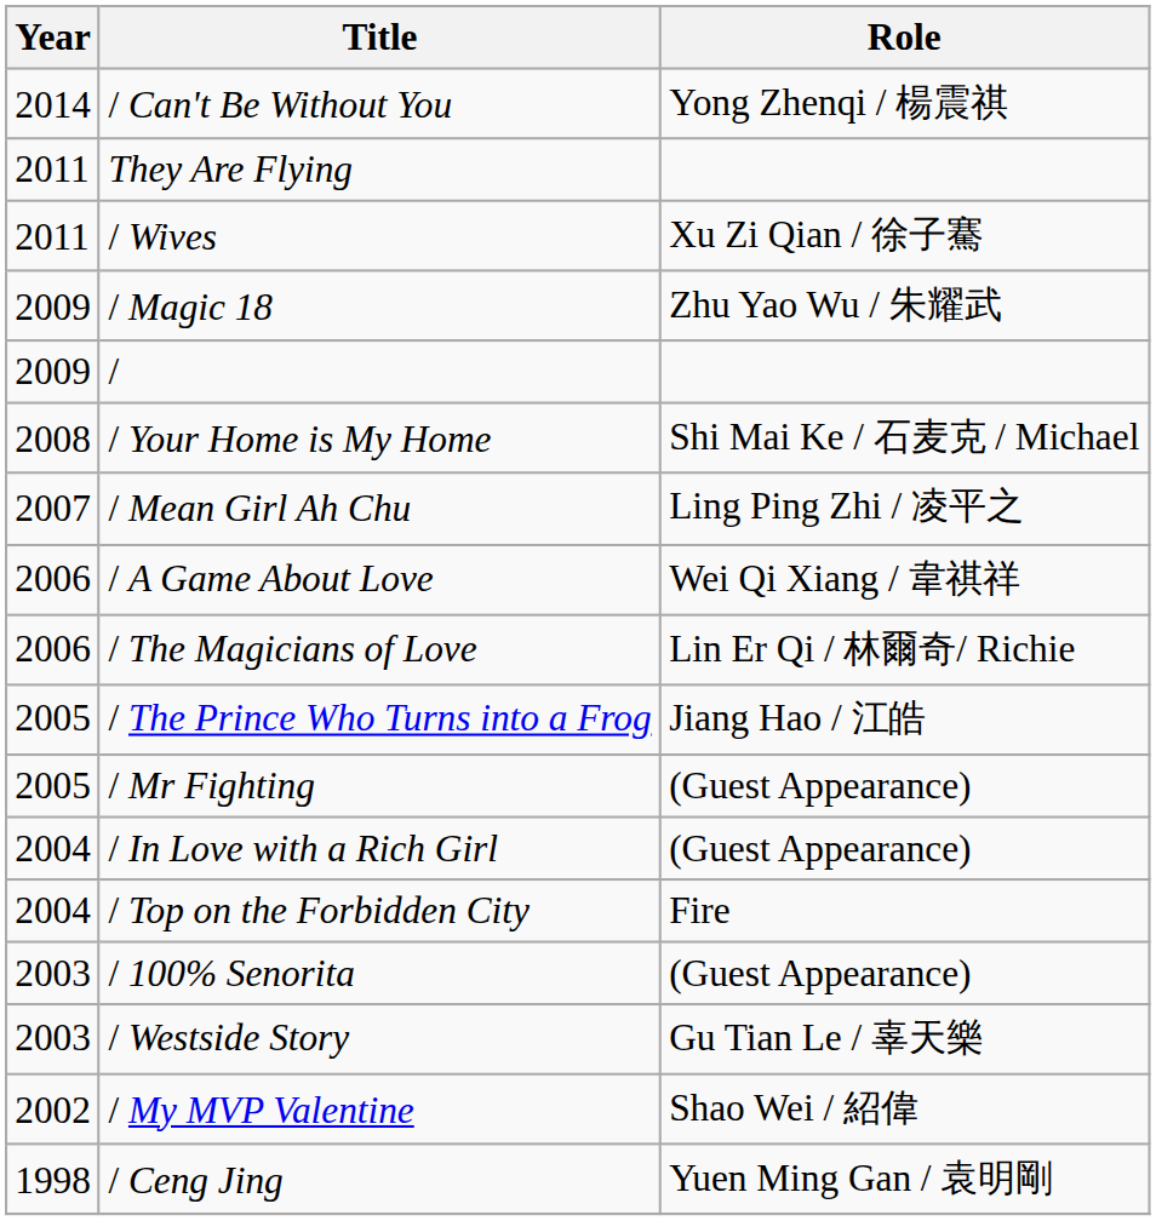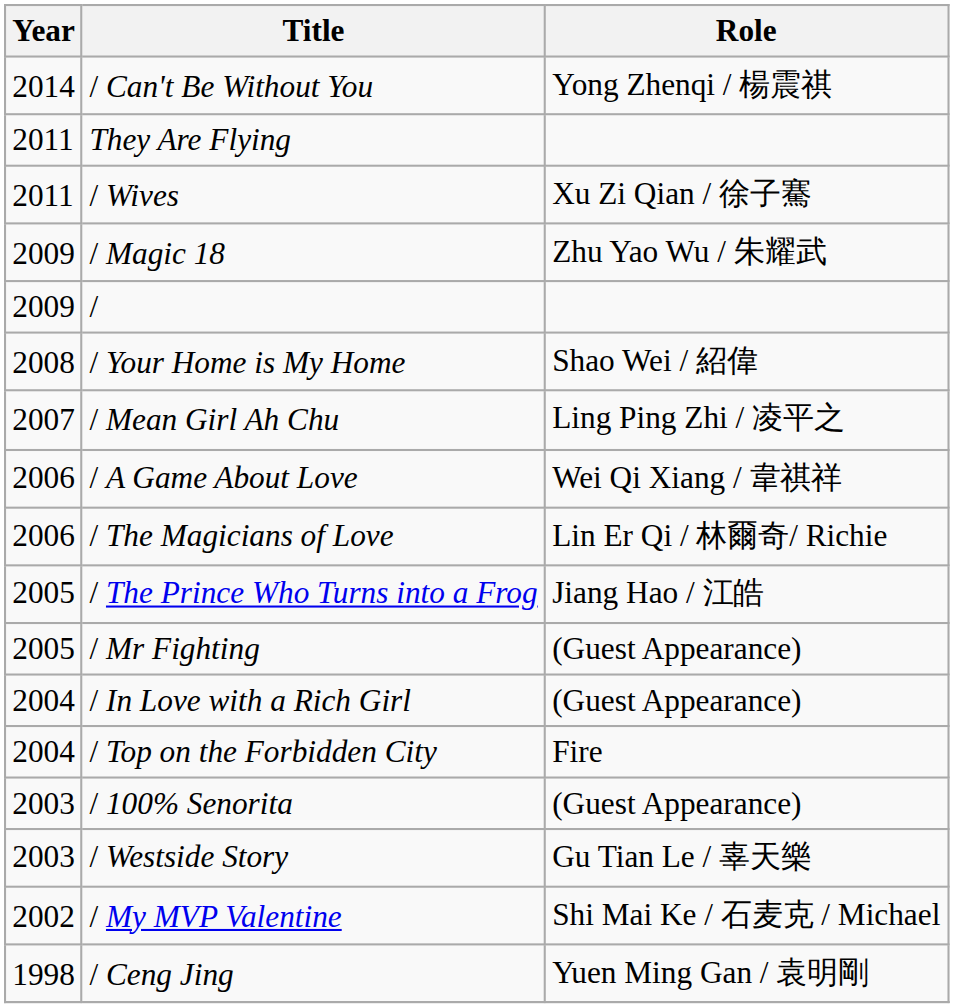 <table class="wikitable" style="font-size: 95%;">
 <tr>
 <th>Year</th>
 <th>Title</th>
 <th>Role</th>
 </tr>
 <tr>
 <td>2014</td>
 <td> / <em>Can't Be Without You</em></td>
 <td>Yong Zhenqi / 楊震祺</td>
 </tr>
 <tr>
 <td>2011</td>
 <td><em>They Are Flying</em></td>
 <td></td>
 </tr>
 <tr>
 <td>2011</td>
 <td> / <em>Wives</em></td>
 <td>Xu Zi Qian / 徐子騫</td>
 </tr>
 <tr>
 <td>2009</td>
 <td> / <em>Magic 18</em></td>
 <td>Zhu Yao Wu / 朱耀武</td>
 </tr>
 <tr>
 <td>2009</td>
 <td> /</td>
 <td></td>
 </tr>
 <tr>
 <td>2008</td>
 <td> / <em>Your Home is My Home</em></td>
-<td>Shi Mai Ke / 石麦克 / Michael</td>
+<td>Shao Wei / 紹偉</td>
 </tr>
 <tr>
 <td>2007</td>
 <td> / <em>Mean Girl Ah Chu</em></td>
 <td>Ling Ping Zhi / 凌平之</td>
 </tr>
 <tr>
 <td>2006</td>
 <td> / <em>A Game About Love</em></td>
 <td>Wei Qi Xiang / 韋祺祥</td>
 </tr>
 <tr>
 <td>2006</td>
 <td> / <em>The Magicians of Love</em></td>
 <td>Lin Er Qi / 林爾奇/ Richie</td>
 </tr>
 <tr>
 <td>2005</td>
 <td> / <em><a href='#'>The Prince Who Turns into a Frog</a></em></td>
 <td>Jiang Hao / 江皓</td>
 </tr>
 <tr>
 <td>2005</td>
 <td> / <em>Mr Fighting</em></td>
 <td>(Guest Appearance)</td>
 </tr>
 <tr>
 <td>2004</td>
 <td> / <em>In Love with a Rich Girl</em></td>
 <td>(Guest Appearance)</td>
 </tr>
 <tr>
 <td>2004</td>
 <td> / <em>Top on the Forbidden City</em></td>
 <td>Fire</td>
 </tr>
 <tr>
 <td>2003</td>
 <td> / <em>100% Senorita</em></td>
 <td>(Guest Appearance)</td>
 </tr>
 <tr>
 <td>2003</td>
 <td> / <em>Westside Story</em></td>
 <td>Gu Tian Le / 辜天樂</td>
 </tr>
 <tr>
 <td>2002</td>
 <td> / <em><a href='#'>My MVP Valentine</a></em></td>
-<td>Shao Wei / 紹偉</td>
+<td>Shi Mai Ke / 石麦克 / Michael</td>
 </tr>
 <tr>
 <td>1998</td>
 <td> / <em>Ceng Jing </em></td>
 <td>Yuen Ming Gan / 袁明剛</td>
 </tr>
 <tr>
 </tr>
 </table>
